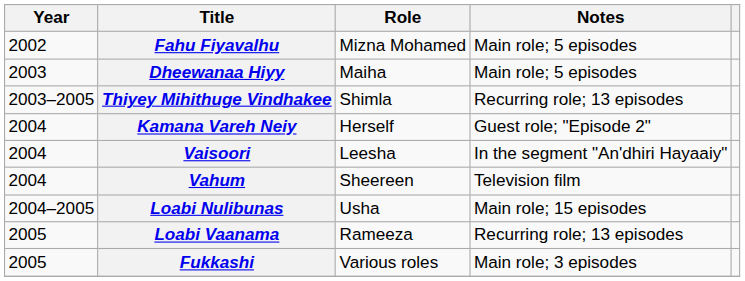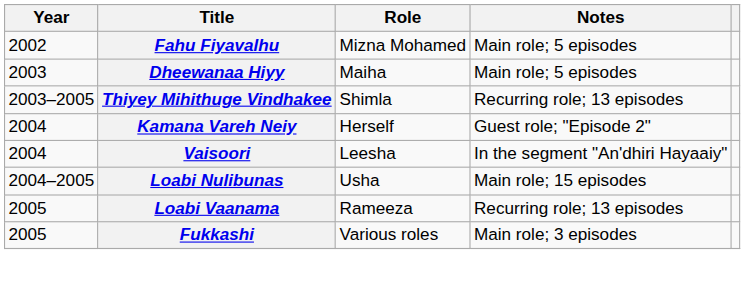 <table class="wikitable sortable plainrowheaders">
 <tr style="background:#ccc; text-align:center;">
 <th scope="col">Year</th>
 <th scope="col">Title</th>
 <th scope="col">Role</th>
 <th scope="col">Notes</th>
 <th scope="col" class="unsortable"></th>
 </tr>
 <tr>
 <td>2002</td>
 <th scope="row"><em><a href='#'>Fahu Fiyavalhu</a></em></th>
 <td>Mizna Mohamed</td>
 <td>Main role; 5 episodes</td>
 <td style="text-align: center;"></td>
 </tr>
 <tr>
 <td>2003</td>
 <th scope="row"><em><a href='#'>Dheewanaa Hiyy</a></em></th>
 <td>Maiha</td>
 <td>Main role; 5 episodes</td>
 <td style="text-align: center;"></td>
 </tr>
 <tr>
 <td>2003–2005</td>
 <th scope="row"><em><a href='#'>Thiyey Mihithuge Vindhakee</a></em></th>
 <td>Shimla</td>
 <td>Recurring role; 13 episodes</td>
 <td style="text-align: center;"></td>
 </tr>
 <tr>
 <td>2004</td>
 <th scope="row"><em><a href='#'>Kamana Vareh Neiy</a></em></th>
 <td>Herself</td>
 <td>Guest role; "Episode 2"</td>
 <td style="text-align: center;"></td>
 </tr>
 <tr>
 <td>2004</td>
 <th scope="row"><em><a href='#'>Vaisoori</a></em></th>
 <td>Leesha</td>
 <td>In the segment "An'dhiri Hayaaiy"</td>
 <td style="text-align: center;"></td>
 </tr>
 <tr>
-<td>2004</td>
-<th scope="row"><em><a href='#'>Vahum</a></em></th>
-<td>Sheereen</td>
-<td>Television film</td>
-<td style="text-align: center;"></td>
-</tr>
-<tr>
 <td>2004–2005</td>
 <th scope="row"><em><a href='#'>Loabi Nulibunas</a></em></th>
 <td>Usha</td>
 <td>Main role; 15 episodes</td>
 <td style="text-align: center;"></td>
 </tr>
 <tr>
 <td>2005</td>
 <th scope="row"><em><a href='#'>Loabi Vaanama</a></em></th>
 <td>Rameeza</td>
 <td>Recurring role; 13 episodes</td>
 <td style="text-align: center;"></td>
 </tr>
 <tr>
 <td>2005</td>
 <th scope="row"><em><a href='#'>Fukkashi</a></em></th>
 <td>Various roles</td>
 <td>Main role; 3 episodes</td>
 <td style="text-align: center;"></td>
 </tr>
 <tr>
 </tr>
 </table>
